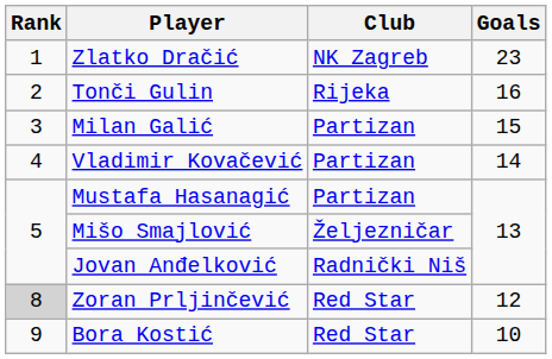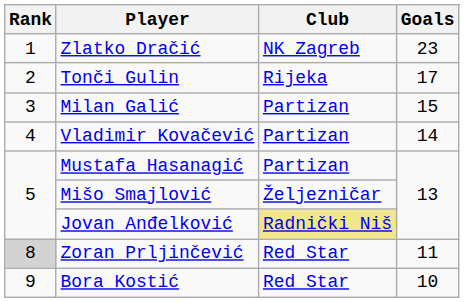 <table class="wikitable" style="text-align:center">
 <tr>
 <th>Rank</th>
 <th>Player</th>
 <th>Club</th>
 <th>Goals</th>
 </tr>
 <tr>
 <td rowspan="1">1</td>
 <td align="left"> <a href='#'>Zlatko Dračić</a></td>
 <td align="left"><a href='#'>NK Zagreb</a></td>
 <td>23</td>
 </tr>
 <tr>
 <td rowspan="1">2</td>
 <td align="left"> <a href='#'>Tonči Gulin</a></td>
 <td align="left"><a href='#'>Rijeka</a></td>
-<td>16</td>
+<td>17</td>
 </tr>
 <tr>
 <td rowspan="1">3</td>
 <td align="left"> <a href='#'>Milan Galić</a></td>
 <td align="left"><a href='#'>Partizan</a></td>
 <td>15</td>
 </tr>
 <tr>
 <td rowspan="1">4</td>
 <td align="left"> <a href='#'>Vladimir Kovačević</a></td>
 <td align="left"><a href='#'>Partizan</a></td>
 <td>14</td>
 </tr>
 <tr>
 <td rowspan="3">5</td>
 <td align="left"> <a href='#'>Mustafa Hasanagić</a></td>
 <td align="left"><a href='#'>Partizan</a></td>
 <td rowspan="3">13</td>
 </tr>
 <tr>
 <td align="left"> <a href='#'>Mišo Smajlović</a></td>
 <td align="left"><a href='#'>Željezničar</a></td>
 </tr>
 <tr>
 <td align="left"> <a href='#'>Jovan Anđelković</a></td>
-<td align="left"><a href='#'>Radnički Niš</a></td>
+<td align="left" style="background: khaki;"><a href='#'>Radnički Niš</a></td>
 </tr>
 <tr>
 <td rowspan="1" style="background: lightgrey;">8</td>
 <td align="left"> <a href='#'>Zoran Prljinčević</a></td>
 <td align="left"><a href='#'>Red Star</a></td>
-<td>12</td>
+<td>11</td>
 </tr>
 <tr>
 <td rowspan="1">9</td>
 <td align="left"> <a href='#'>Bora Kostić</a></td>
 <td align="left"><a href='#'>Red Star</a></td>
 <td>10</td>
 </tr>
 </table>
